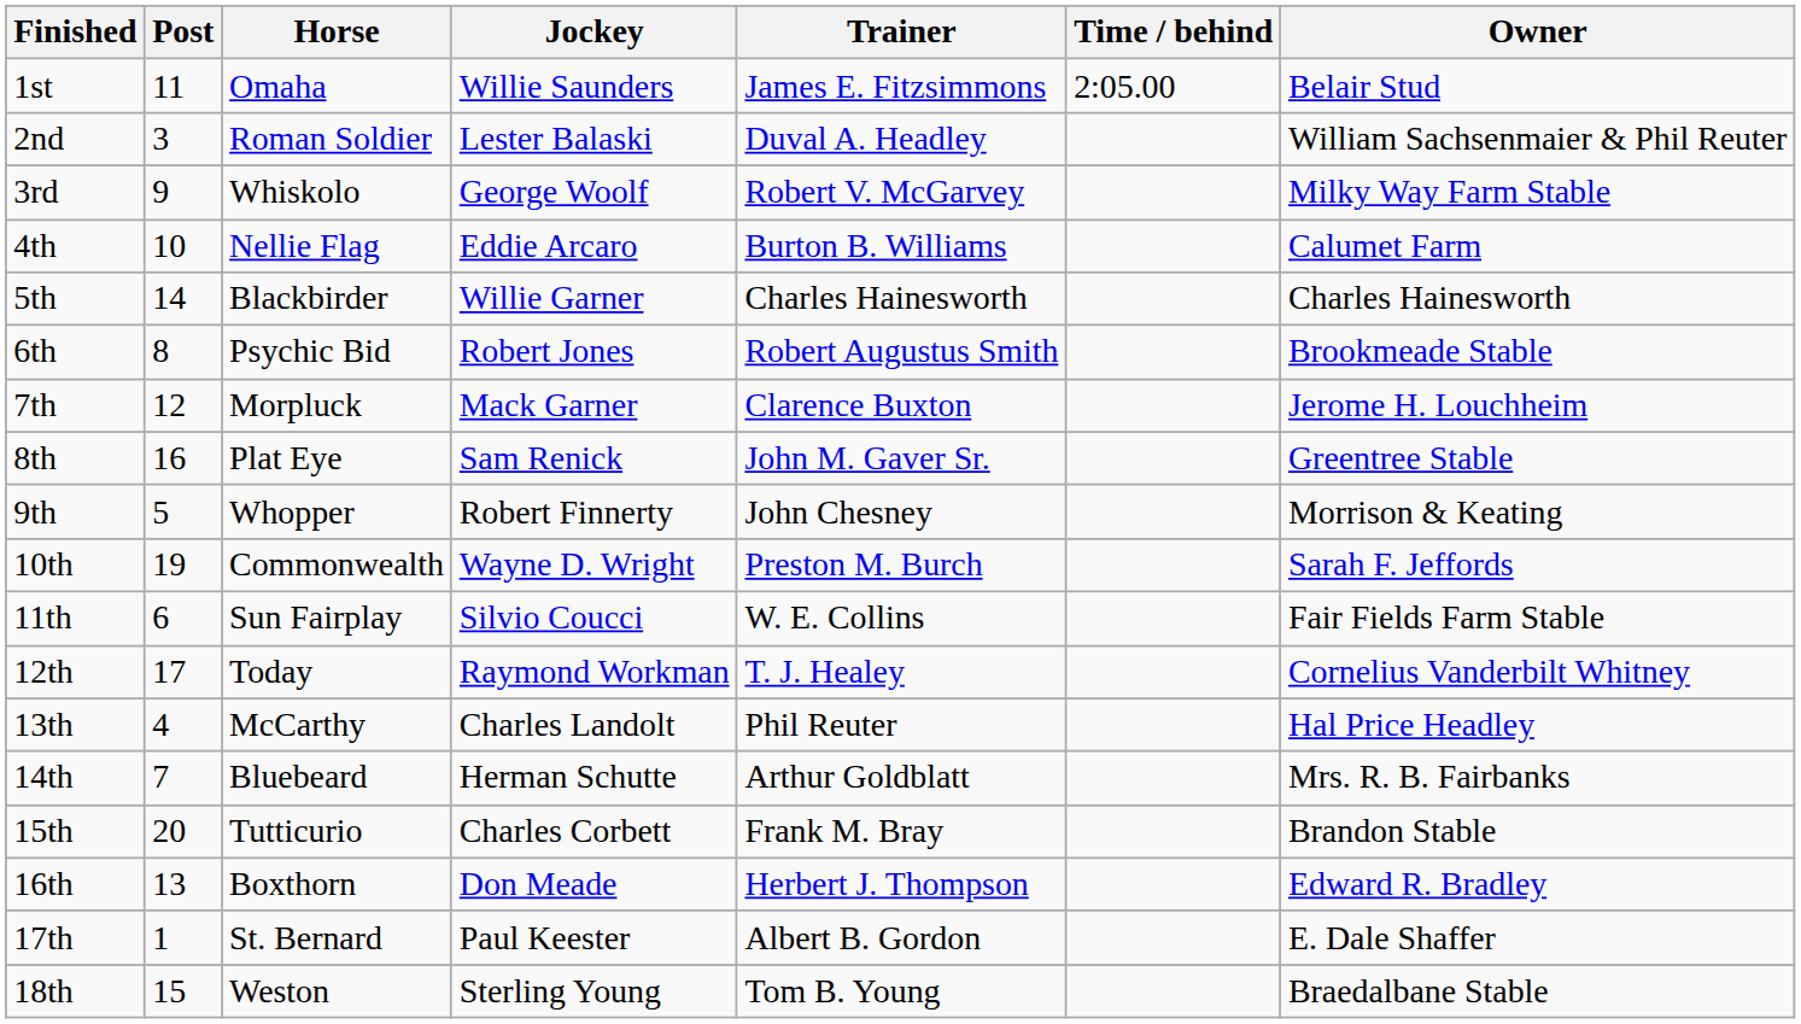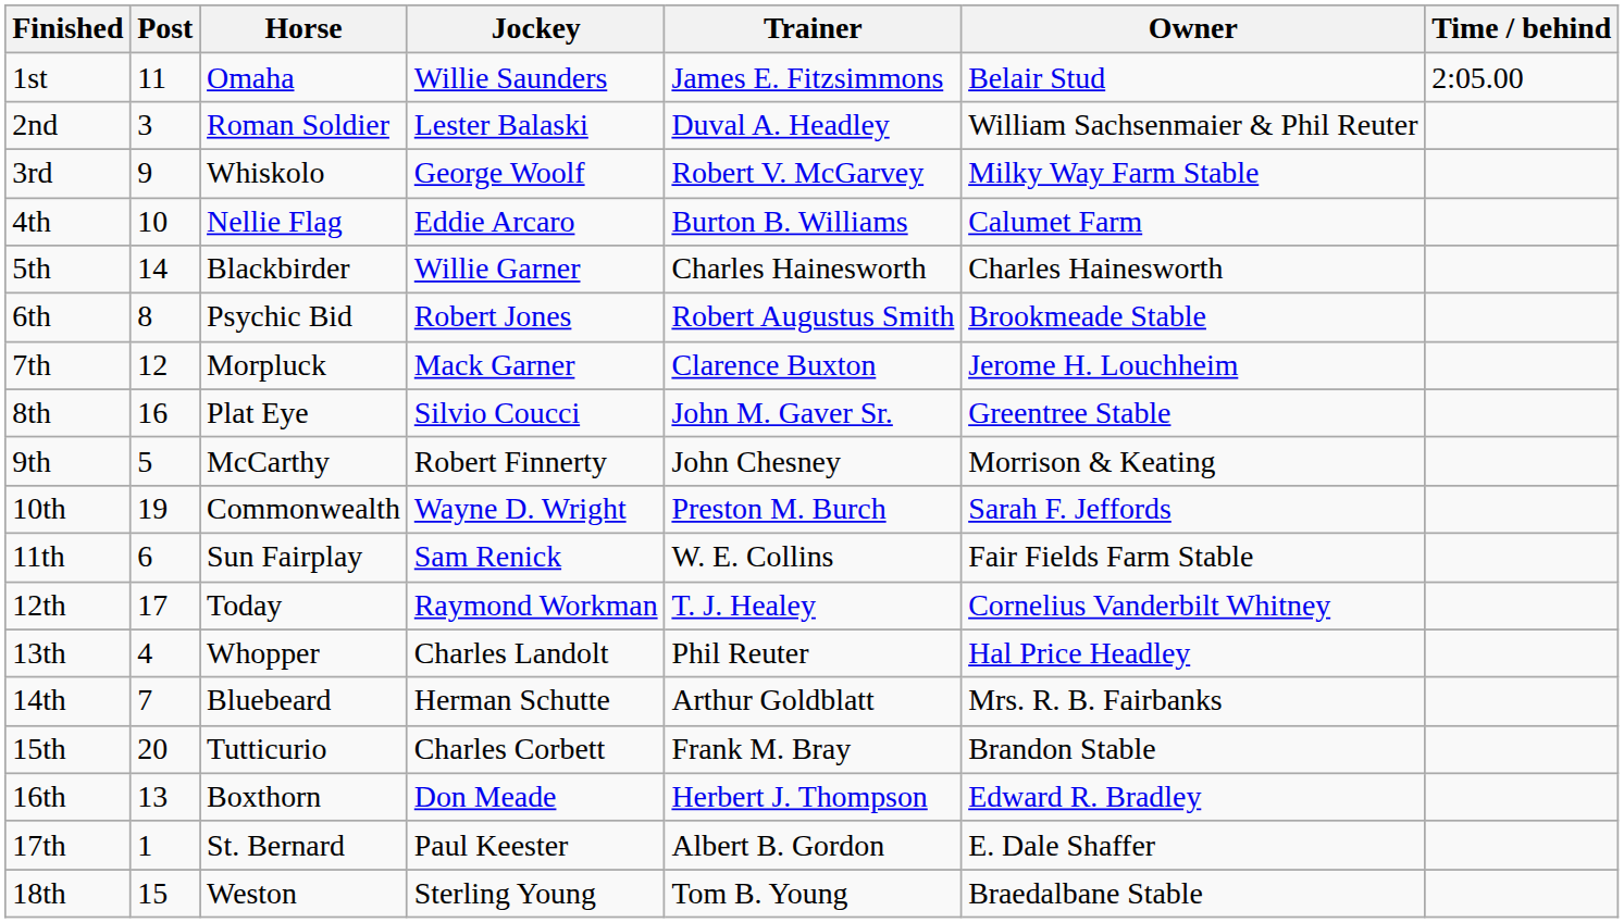 <table class="wikitable">
 <tr>
 <th>Finished</th>
 <th>Post</th>
 <th>Horse</th>
 <th>Jockey</th>
 <th>Trainer</th>
+<th>Owner</th>
 <th>Time / behind</th>
-<th>Owner</th>
 </tr>
 <tr>
 <td>1st</td>
 <td>11</td>
 <td><a href='#'>Omaha</a></td>
 <td><a href='#'>Willie Saunders</a></td>
 <td><a href='#'>James E. Fitzsimmons</a></td>
+<td><a href='#'>Belair Stud</a></td>
 <td>2:05.00</td>
-<td><a href='#'>Belair Stud</a></td>
 </tr>
 <tr>
 <td>2nd</td>
 <td>3</td>
 <td><a href='#'>Roman Soldier</a></td>
 <td><a href='#'>Lester Balaski</a></td>
 <td><a href='#'>Duval A. Headley</a></td>
+<td>William Sachsenmaier & Phil Reuter</td>
 <td></td>
-<td>William Sachsenmaier & Phil Reuter</td>
 </tr>
 <tr>
 <td>3rd</td>
 <td>9</td>
 <td>Whiskolo</td>
 <td><a href='#'>George Woolf</a></td>
 <td><a href='#'>Robert V. McGarvey</a></td>
+<td><a href='#'>Milky Way Farm Stable</a></td>
 <td></td>
-<td><a href='#'>Milky Way Farm Stable</a></td>
 </tr>
 <tr>
 <td>4th</td>
 <td>10</td>
 <td><a href='#'>Nellie Flag</a></td>
 <td><a href='#'>Eddie Arcaro</a></td>
 <td><a href='#'>Burton B. Williams</a></td>
+<td><a href='#'>Calumet Farm</a></td>
 <td></td>
-<td><a href='#'>Calumet Farm</a></td>
 </tr>
 <tr>
 <td>5th</td>
 <td>14</td>
 <td>Blackbirder</td>
 <td><a href='#'>Willie Garner</a></td>
 <td>Charles Hainesworth</td>
+<td>Charles Hainesworth</td>
 <td></td>
-<td>Charles Hainesworth</td>
 </tr>
 <tr>
 <td>6th</td>
 <td>8</td>
 <td>Psychic Bid</td>
 <td><a href='#'>Robert Jones</a></td>
 <td><a href='#'>Robert Augustus Smith</a></td>
+<td><a href='#'>Brookmeade Stable</a></td>
 <td></td>
-<td><a href='#'>Brookmeade Stable</a></td>
 </tr>
 <tr>
 <td>7th</td>
 <td>12</td>
 <td>Morpluck</td>
 <td><a href='#'>Mack Garner</a></td>
 <td><a href='#'>Clarence Buxton</a></td>
+<td><a href='#'>Jerome H. Louchheim</a></td>
 <td></td>
-<td><a href='#'>Jerome H. Louchheim</a></td>
 </tr>
 <tr>
 <td>8th</td>
 <td>16</td>
 <td>Plat Eye</td>
-<td><a href='#'>Sam Renick</a></td>
+<td><a href='#'>Silvio Coucci</a></td>
 <td><a href='#'>John M. Gaver Sr.</a></td>
+<td><a href='#'>Greentree Stable</a></td>
 <td></td>
-<td><a href='#'>Greentree Stable</a></td>
 </tr>
 <tr>
 <td>9th</td>
 <td>5</td>
-<td>Whopper</td>
+<td>McCarthy</td>
 <td>Robert Finnerty</td>
 <td>John Chesney</td>
+<td>Morrison & Keating</td>
 <td></td>
-<td>Morrison & Keating</td>
 </tr>
 <tr>
 <td>10th</td>
 <td>19</td>
 <td>Commonwealth</td>
 <td><a href='#'>Wayne D. Wright</a></td>
 <td><a href='#'>Preston M. Burch</a></td>
+<td><a href='#'>Sarah F. Jeffords</a></td>
 <td></td>
-<td><a href='#'>Sarah F. Jeffords</a></td>
 </tr>
 <tr>
 <td>11th</td>
 <td>6</td>
 <td>Sun Fairplay</td>
-<td><a href='#'>Silvio Coucci</a></td>
+<td><a href='#'>Sam Renick</a></td>
 <td>W. E. Collins</td>
+<td>Fair Fields Farm Stable</td>
 <td></td>
-<td>Fair Fields Farm Stable</td>
 </tr>
 <tr>
 <td>12th</td>
 <td>17</td>
 <td>Today</td>
 <td><a href='#'>Raymond Workman</a></td>
 <td><a href='#'>T. J. Healey</a></td>
+<td><a href='#'>Cornelius Vanderbilt Whitney</a></td>
 <td></td>
-<td><a href='#'>Cornelius Vanderbilt Whitney</a></td>
 </tr>
 <tr>
 <td>13th</td>
 <td>4</td>
-<td>McCarthy</td>
+<td>Whopper</td>
 <td>Charles Landolt</td>
 <td>Phil Reuter</td>
+<td><a href='#'>Hal Price Headley</a></td>
 <td></td>
-<td><a href='#'>Hal Price Headley</a></td>
 </tr>
 <tr>
 <td>14th</td>
 <td>7</td>
 <td>Bluebeard</td>
 <td>Herman Schutte</td>
 <td>Arthur Goldblatt</td>
+<td>Mrs. R. B. Fairbanks</td>
 <td></td>
-<td>Mrs. R. B. Fairbanks</td>
 </tr>
 <tr>
 <td>15th</td>
 <td>20</td>
 <td>Tutticurio</td>
 <td>Charles Corbett</td>
 <td>Frank M. Bray</td>
+<td>Brandon Stable</td>
 <td></td>
-<td>Brandon Stable</td>
 </tr>
 <tr>
 <td>16th</td>
 <td>13</td>
 <td>Boxthorn</td>
 <td><a href='#'>Don Meade</a></td>
 <td><a href='#'>Herbert J. Thompson</a></td>
+<td><a href='#'>Edward R. Bradley</a></td>
 <td></td>
-<td><a href='#'>Edward R. Bradley</a></td>
 </tr>
 <tr>
 <td>17th</td>
 <td>1</td>
 <td>St. Bernard</td>
 <td>Paul Keester</td>
 <td>Albert B. Gordon</td>
+<td>E. Dale Shaffer</td>
 <td></td>
-<td>E. Dale Shaffer</td>
 </tr>
 <tr>
 <td>18th</td>
 <td>15</td>
 <td>Weston</td>
 <td>Sterling Young</td>
 <td>Tom B. Young</td>
+<td>Braedalbane Stable</td>
 <td></td>
-<td>Braedalbane Stable</td>
 </tr>
 </table>
